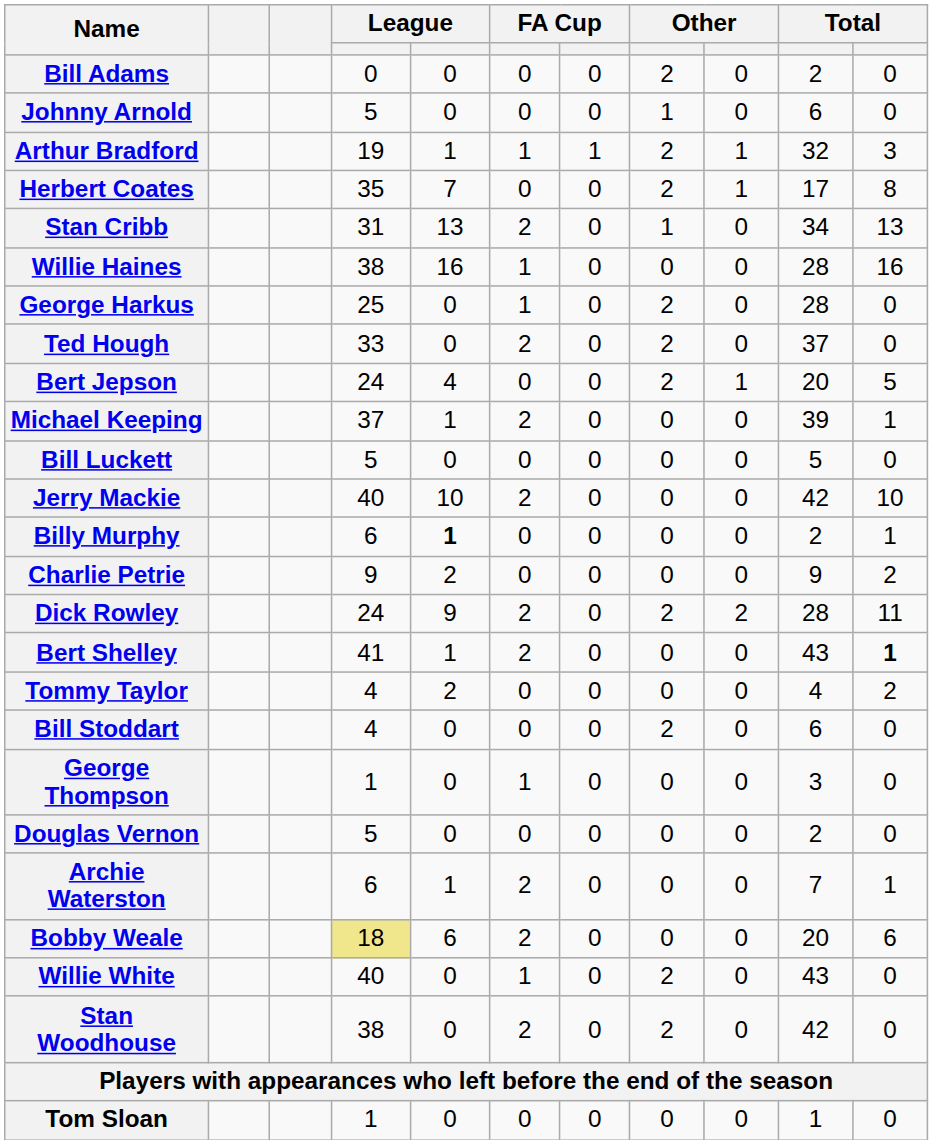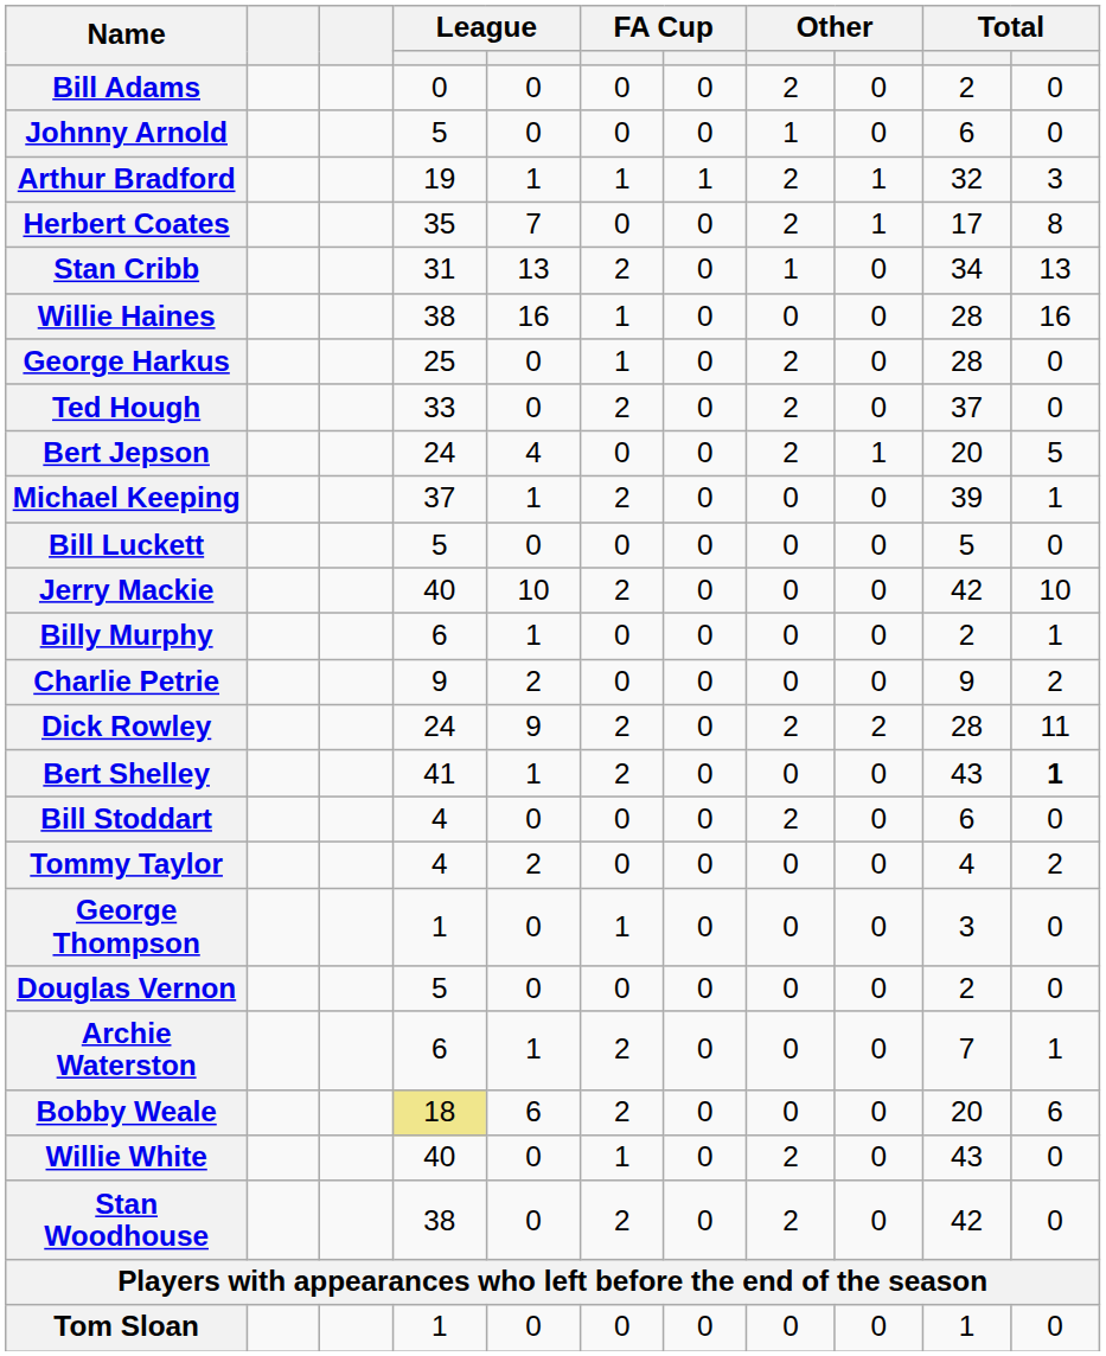 <table class="wikitable plainrowheaders" style="text-align:center;">
 <tr>
 <th scope="col" rowspan="2" style="width:10em;">Name</th>
 <th scope="col" rowspan="2" style="width:4em;"></th>
 <th scope="col" rowspan="2" style="width:4em;"></th>
 <th scope="col" colspan="2">League</th>
 <th scope="col" colspan="2">FA Cup</th>
 <th scope="col" colspan="2">Other</th>
 <th scope="col" colspan="2">Total</th>
 </tr>
 <tr>
 <th scope="col" style="width:4em;"></th>
 <th scope="col" style="width:4em;"></th>
 <th scope="col" style="width:4em;"></th>
 <th scope="col" style="width:4em;"></th>
 <th scope="col" style="width:4em;"></th>
 <th scope="col" style="width:4em;"></th>
 <th scope="col" style="width:4em;"></th>
 <th scope="col" style="width:4em;"></th>
 </tr>
 <tr>
 <th scope="row"><a href='#'>Bill Adams</a></th>
 <td></td>
 <td></td>
 <td>0</td>
 <td>0</td>
 <td>0</td>
 <td>0</td>
 <td>2</td>
 <td>0</td>
 <td>2</td>
 <td>0</td>
 </tr>
 <tr>
 <th scope="row"><a href='#'>Johnny Arnold</a></th>
 <td></td>
 <td></td>
 <td>5</td>
 <td>0</td>
 <td>0</td>
 <td>0</td>
 <td>1</td>
 <td>0</td>
 <td>6</td>
 <td>0</td>
 </tr>
 <tr>
 <th scope="row"><a href='#'>Arthur Bradford</a></th>
 <td></td>
 <td></td>
 <td>19</td>
 <td>1</td>
 <td>1</td>
 <td>1</td>
 <td>2</td>
 <td>1</td>
 <td>32</td>
 <td>3</td>
 </tr>
 <tr>
 <th scope="row"><a href='#'>Herbert Coates</a></th>
 <td></td>
 <td></td>
 <td>35</td>
 <td>7</td>
 <td>0</td>
 <td>0</td>
 <td>2</td>
 <td>1</td>
 <td>17</td>
 <td>8</td>
 </tr>
 <tr>
 <th scope="row"><a href='#'>Stan Cribb</a></th>
 <td></td>
 <td></td>
 <td>31</td>
 <td>13</td>
 <td>2</td>
 <td>0</td>
 <td>1</td>
 <td>0</td>
 <td>34</td>
 <td>13</td>
 </tr>
 <tr>
 <th scope="row"><a href='#'>Willie Haines</a></th>
 <td></td>
 <td></td>
 <td>38</td>
 <td>16</td>
 <td>1</td>
 <td>0</td>
 <td>0</td>
 <td>0</td>
 <td>28</td>
 <td>16</td>
 </tr>
 <tr>
 <th scope="row"><a href='#'>George Harkus</a></th>
 <td></td>
 <td></td>
 <td>25</td>
 <td>0</td>
 <td>1</td>
 <td>0</td>
 <td>2</td>
 <td>0</td>
 <td>28</td>
 <td>0</td>
 </tr>
 <tr>
 <th scope="row"><a href='#'>Ted Hough</a></th>
 <td></td>
 <td></td>
 <td>33</td>
 <td>0</td>
 <td>2</td>
 <td>0</td>
 <td>2</td>
 <td>0</td>
 <td>37</td>
 <td>0</td>
 </tr>
 <tr>
 <th scope="row"><a href='#'>Bert Jepson</a></th>
 <td></td>
 <td></td>
 <td>24</td>
 <td>4</td>
 <td>0</td>
 <td>0</td>
 <td>2</td>
 <td>1</td>
 <td>20</td>
 <td>5</td>
 </tr>
 <tr>
 <th scope="row"><a href='#'>Michael Keeping</a></th>
 <td></td>
 <td></td>
 <td>37</td>
 <td>1</td>
 <td>2</td>
 <td>0</td>
 <td>0</td>
 <td>0</td>
 <td>39</td>
 <td>1</td>
 </tr>
 <tr>
 <th scope="row"><a href='#'>Bill Luckett</a></th>
 <td></td>
 <td></td>
 <td>5</td>
 <td>0</td>
 <td>0</td>
 <td>0</td>
 <td>0</td>
 <td>0</td>
 <td>5</td>
 <td>0</td>
 </tr>
 <tr>
 <th scope="row"><a href='#'>Jerry Mackie</a></th>
 <td></td>
 <td></td>
 <td>40</td>
 <td>10</td>
 <td>2</td>
 <td>0</td>
 <td>0</td>
 <td>0</td>
 <td>42</td>
 <td>10</td>
 </tr>
 <tr>
 <th scope="row"><a href='#'>Billy Murphy</a></th>
 <td></td>
 <td></td>
 <td>6</td>
-<td><strong>1</strong></td>
+<td>1</td>
 <td>0</td>
 <td>0</td>
 <td>0</td>
 <td>0</td>
 <td>2</td>
 <td>1</td>
 </tr>
 <tr>
 <th scope="row"><a href='#'>Charlie Petrie</a></th>
 <td></td>
 <td></td>
 <td>9</td>
 <td>2</td>
 <td>0</td>
 <td>0</td>
 <td>0</td>
 <td>0</td>
 <td>9</td>
 <td>2</td>
 </tr>
 <tr>
 <th scope="row"><a href='#'>Dick Rowley</a></th>
 <td></td>
 <td></td>
 <td>24</td>
 <td>9</td>
 <td>2</td>
 <td>0</td>
 <td>2</td>
 <td>2</td>
 <td>28</td>
 <td>11</td>
 </tr>
 <tr>
 <th scope="row"><a href='#'>Bert Shelley</a></th>
 <td></td>
 <td></td>
 <td>41</td>
 <td>1</td>
 <td>2</td>
 <td>0</td>
 <td>0</td>
 <td>0</td>
 <td>43</td>
 <td><strong>1</strong></td>
 </tr>
 <tr>
+<th scope="row"><a href='#'>Bill Stoddart</a></th>
+<td></td>
+<td></td>
+<td>4</td>
+<td>0</td>
+<td>0</td>
+<td>0</td>
+<td>2</td>
+<td>0</td>
+<td>6</td>
+<td>0</td>
+</tr>
+<tr>
 <th scope="row"><a href='#'>Tommy Taylor</a></th>
 <td></td>
 <td></td>
 <td>4</td>
 <td>2</td>
 <td>0</td>
 <td>0</td>
 <td>0</td>
 <td>0</td>
 <td>4</td>
 <td>2</td>
-</tr>
-<tr>
-<th scope="row"><a href='#'>Bill Stoddart</a></th>
-<td></td>
-<td></td>
-<td>4</td>
-<td>0</td>
-<td>0</td>
-<td>0</td>
-<td>2</td>
-<td>0</td>
-<td>6</td>
-<td>0</td>
 </tr>
 <tr>
 <th scope="row"><a href='#'>George Thompson</a></th>
 <td></td>
 <td></td>
 <td>1</td>
 <td>0</td>
 <td>1</td>
 <td>0</td>
 <td>0</td>
 <td>0</td>
 <td>3</td>
 <td>0</td>
 </tr>
 <tr>
 <th scope="row"><a href='#'>Douglas Vernon</a></th>
 <td></td>
 <td></td>
 <td>5</td>
 <td>0</td>
 <td>0</td>
 <td>0</td>
 <td>0</td>
 <td>0</td>
 <td>2</td>
 <td>0</td>
 </tr>
 <tr>
 <th scope="row"><a href='#'>Archie Waterston</a></th>
 <td></td>
 <td></td>
 <td>6</td>
 <td>1</td>
 <td>2</td>
 <td>0</td>
 <td>0</td>
 <td>0</td>
 <td>7</td>
 <td>1</td>
 </tr>
 <tr>
 <th scope="row"><a href='#'>Bobby Weale</a></th>
 <td></td>
 <td></td>
 <td style="background: khaki;">18</td>
 <td>6</td>
 <td>2</td>
 <td>0</td>
 <td>0</td>
 <td>0</td>
 <td>20</td>
 <td>6</td>
 </tr>
 <tr>
 <th scope="row"><a href='#'>Willie White</a></th>
 <td></td>
 <td></td>
 <td>40</td>
 <td>0</td>
 <td>1</td>
 <td>0</td>
 <td>2</td>
 <td>0</td>
 <td>43</td>
 <td>0</td>
 </tr>
 <tr>
 <th scope="row"><a href='#'>Stan Woodhouse</a></th>
 <td></td>
 <td></td>
 <td>38</td>
 <td>0</td>
 <td>2</td>
 <td>0</td>
 <td>2</td>
 <td>0</td>
 <td>42</td>
 <td>0</td>
 </tr>
 <tr>
 <th scope="col" colspan="11">Players with appearances who left before the end of the season</th>
 </tr>
 <tr>
 <th scope="row">Tom Sloan</th>
 <td></td>
 <td></td>
 <td>1</td>
 <td>0</td>
 <td>0</td>
 <td>0</td>
 <td>0</td>
 <td>0</td>
 <td>1</td>
 <td>0</td>
 </tr>
 </table>
